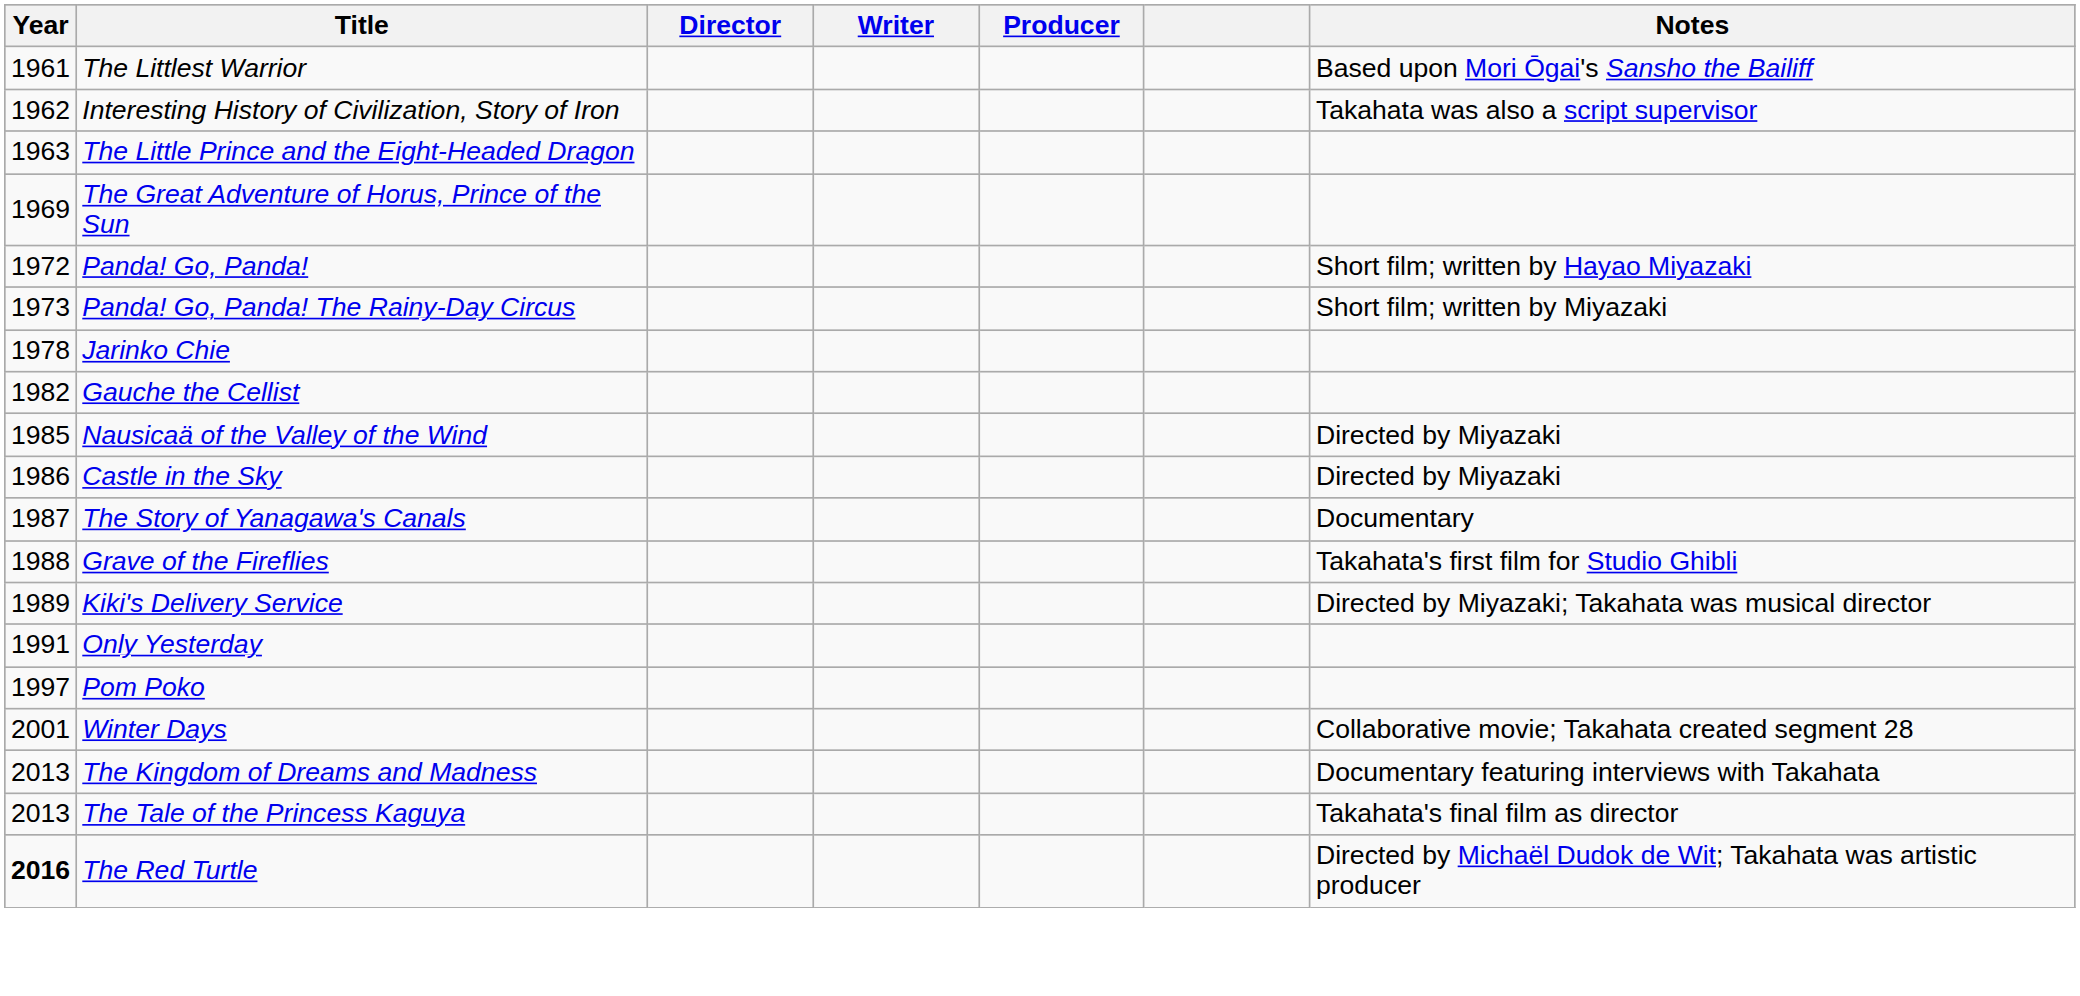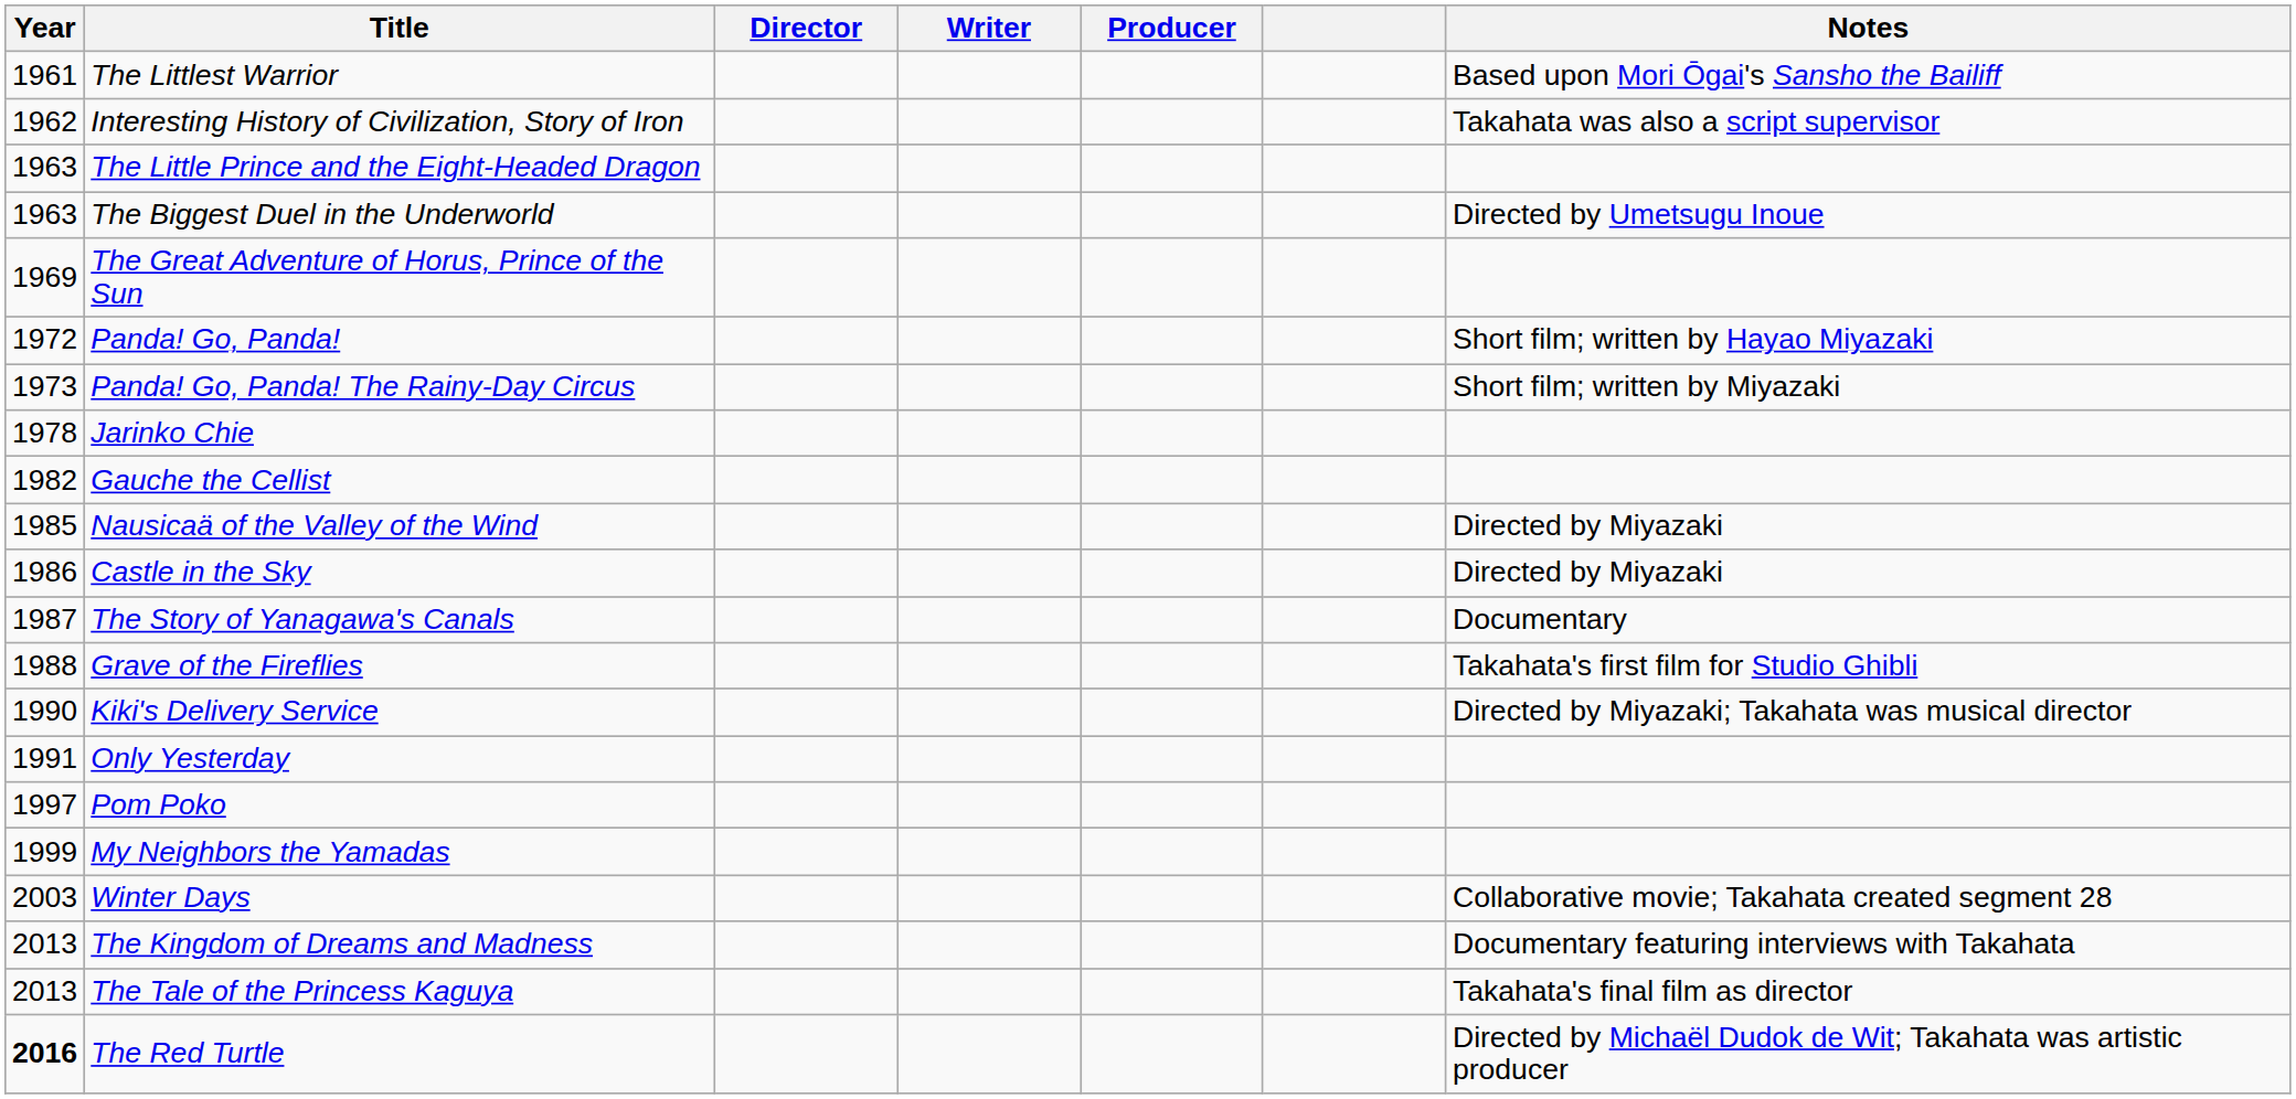 <table class="wikitable sortable">
 <tr>
 <th>Year</th>
 <th>Title</th>
 <th width="8%"><a href='#'>Director</a></th>
 <th width="8%"><a href='#'>Writer</a></th>
 <th width="8%"><a href='#'>Producer</a></th>
 <th width="8%"><a href='#'></a></th>
 <th>Notes</th>
 </tr>
 <tr>
 <td>1961</td>
 <td><em>The Littlest Warrior</em></td>
 <td></td>
 <td></td>
 <td></td>
 <td></td>
 <td>Based upon <a href='#'>Mori Ōgai</a>'s <em><a href='#'>Sansho the Bailiff</a></em></td>
 </tr>
 <tr>
 <td>1962</td>
 <td><em>Interesting History of Civilization, Story of Iron</em></td>
 <td></td>
 <td></td>
 <td></td>
 <td></td>
 <td>Takahata was also a <a href='#'>script supervisor</a></td>
 </tr>
 <tr>
 <td>1963</td>
 <td><em><a href='#'>The Little Prince and the Eight-Headed Dragon</a></em></td>
 <td></td>
 <td></td>
 <td></td>
 <td></td>
 <td></td>
+</tr>
+<tr>
+<td>1963</td>
+<td><em>The Biggest Duel in the Underworld</em></td>
+<td></td>
+<td></td>
+<td></td>
+<td></td>
+<td>Directed by <a href='#'>Umetsugu Inoue</a></td>
 </tr>
 <tr>
 <td>1969</td>
 <td><em><a href='#'>The Great Adventure of Horus, Prince of the Sun</a></em></td>
 <td></td>
 <td></td>
 <td></td>
 <td></td>
 <td></td>
 </tr>
 <tr>
 <td>1972</td>
 <td><em><a href='#'>Panda! Go, Panda!</a></em></td>
 <td></td>
 <td></td>
 <td></td>
 <td></td>
 <td>Short film; written by <a href='#'>Hayao Miyazaki</a></td>
 </tr>
 <tr>
 <td>1973</td>
 <td><em><a href='#'>Panda! Go, Panda! The Rainy-Day Circus</a></em></td>
 <td></td>
 <td></td>
 <td></td>
 <td></td>
 <td>Short film; written by Miyazaki</td>
 </tr>
 <tr>
 <td>1978</td>
 <td><em><a href='#'>Jarinko Chie</a></em></td>
 <td></td>
 <td></td>
 <td></td>
 <td></td>
 <td></td>
 </tr>
 <tr>
 <td>1982</td>
 <td><em><a href='#'>Gauche the Cellist</a></em></td>
 <td></td>
 <td></td>
 <td></td>
 <td></td>
 <td></td>
 </tr>
 <tr>
 <td>1985</td>
 <td><em><a href='#'>Nausicaä of the Valley of the Wind</a></em></td>
 <td></td>
 <td></td>
 <td></td>
 <td></td>
 <td>Directed by Miyazaki</td>
 </tr>
 <tr>
 <td>1986</td>
 <td><em><a href='#'>Castle in the Sky</a></em></td>
 <td></td>
 <td></td>
 <td></td>
 <td></td>
 <td>Directed by Miyazaki</td>
 </tr>
 <tr>
 <td>1987</td>
 <td><em><a href='#'>The Story of Yanagawa's Canals</a></em></td>
 <td></td>
 <td></td>
 <td></td>
 <td></td>
 <td>Documentary</td>
 </tr>
 <tr>
 <td>1988</td>
 <td><em><a href='#'>Grave of the Fireflies</a></em></td>
 <td></td>
 <td></td>
 <td></td>
 <td></td>
 <td>Takahata's first film for <a href='#'>Studio Ghibli</a></td>
 </tr>
 <tr>
-<td>1989</td>
+<td>1990</td>
 <td><em><a href='#'>Kiki's Delivery Service</a></em></td>
 <td></td>
 <td></td>
 <td></td>
 <td></td>
 <td>Directed by Miyazaki; Takahata was musical director</td>
 </tr>
 <tr>
 <td>1991</td>
 <td><em><a href='#'>Only Yesterday</a></em></td>
 <td></td>
 <td></td>
 <td></td>
 <td></td>
 <td></td>
 </tr>
 <tr>
 <td>1997</td>
 <td><em><a href='#'>Pom Poko</a></em></td>
 <td></td>
 <td></td>
 <td></td>
 <td></td>
 <td></td>
 </tr>
 <tr>
-<td>2001</td>
+<td>1999</td>
+<td><em><a href='#'>My Neighbors the Yamadas</a></em></td>
+<td></td>
+<td></td>
+<td></td>
+<td></td>
+<td></td>
+</tr>
+<tr>
+<td>2003</td>
 <td><em><a href='#'>Winter Days</a></em></td>
 <td></td>
 <td></td>
 <td></td>
 <td></td>
 <td>Collaborative movie; Takahata created segment 28</td>
 </tr>
 <tr>
 <td>2013</td>
 <td><em><a href='#'>The Kingdom of Dreams and Madness</a></em></td>
 <td></td>
 <td></td>
 <td></td>
 <td></td>
 <td>Documentary featuring interviews with Takahata</td>
 </tr>
 <tr>
 <td>2013</td>
 <td><em><a href='#'>The Tale of the Princess Kaguya</a></em></td>
 <td></td>
 <td></td>
 <td></td>
 <td></td>
 <td>Takahata's final film as director</td>
 </tr>
 <tr>
 <td><strong>2016</strong></td>
 <td><em><a href='#'>The Red Turtle</a></em></td>
 <td></td>
 <td></td>
 <td></td>
 <td></td>
 <td>Directed by <a href='#'>Michaël Dudok de Wit</a>; Takahata was artistic producer</td>
 </tr>
 </table>
